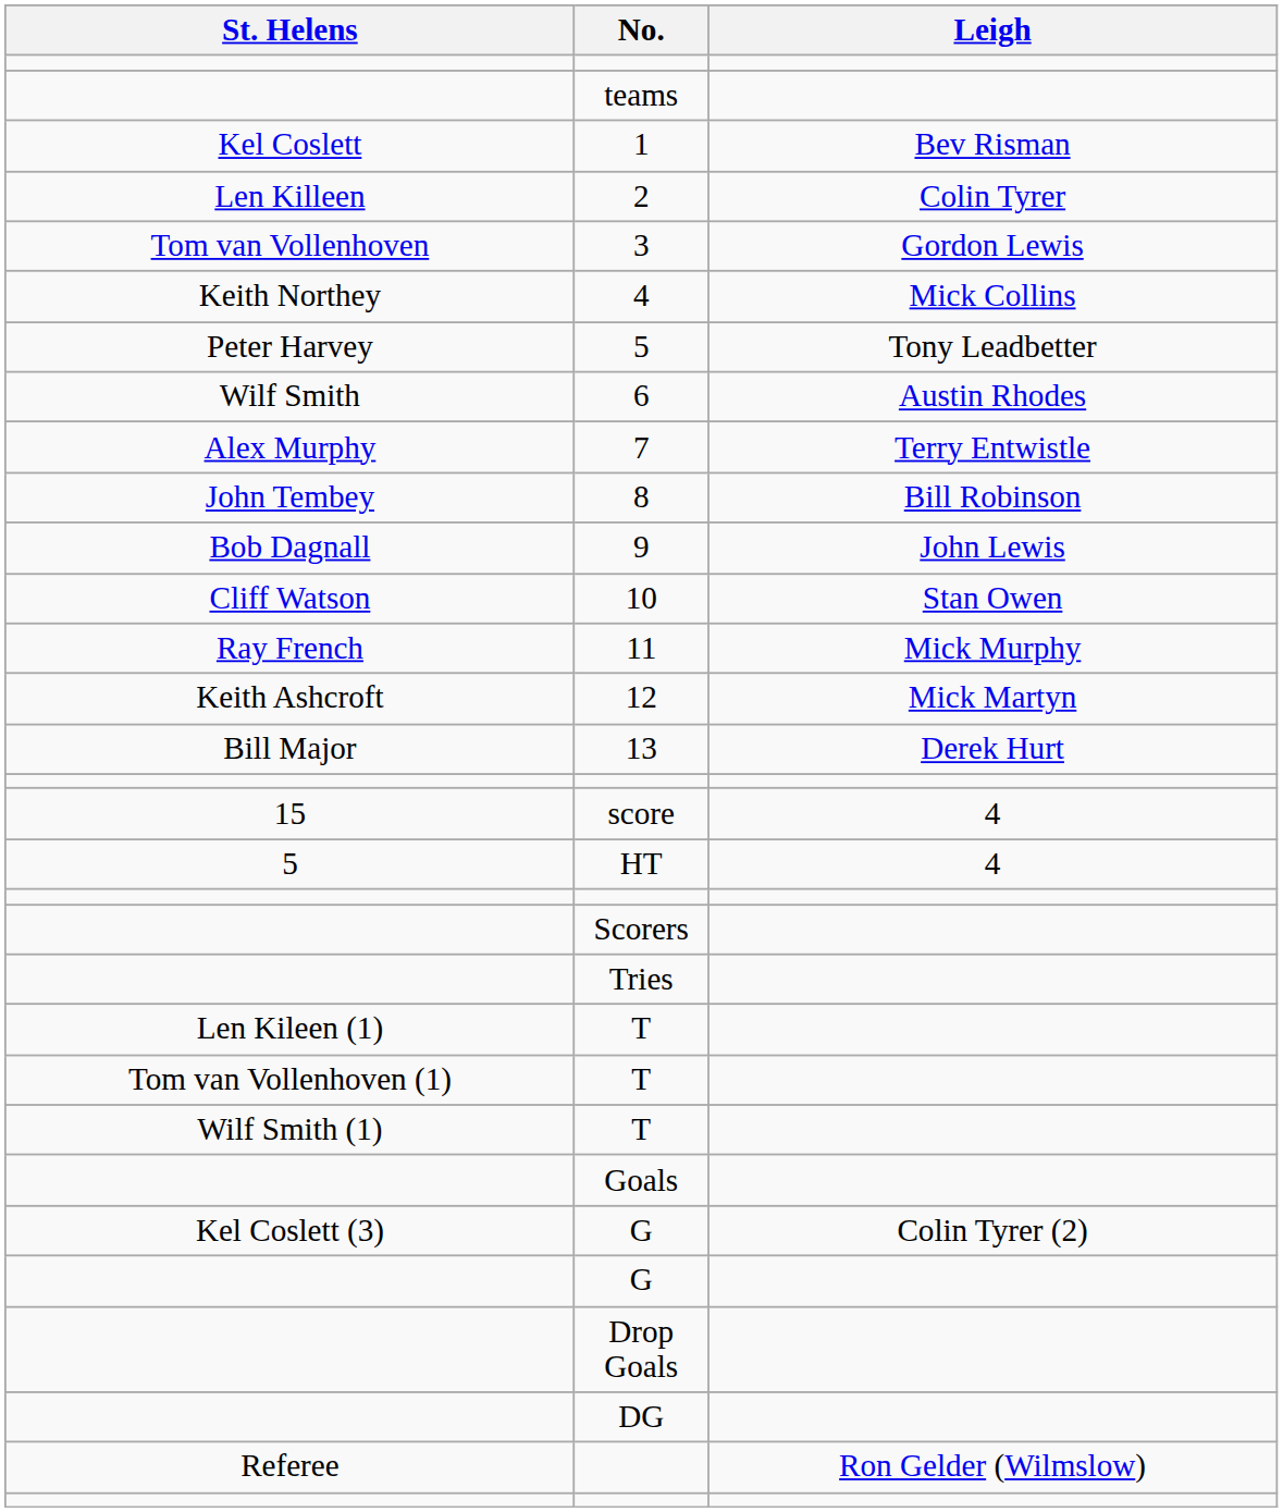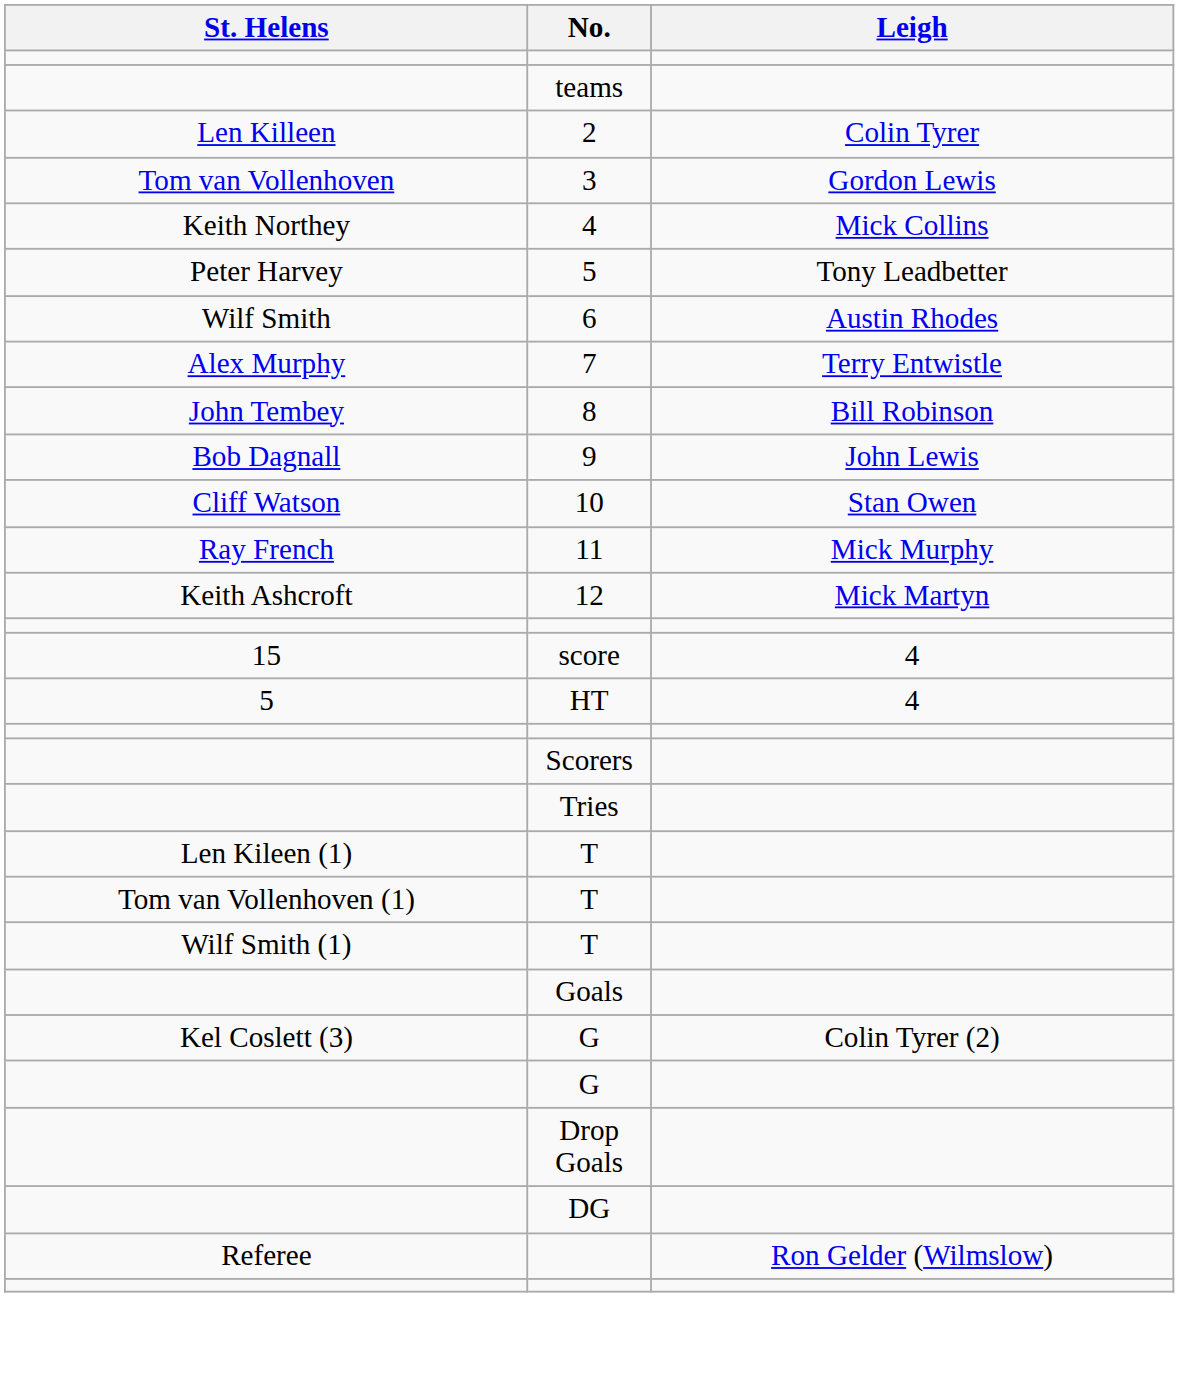 <table class="wikitable" style="text-align:center;">
 <tr>
 <th width=280 abbr="St Helens"><a href='#'>St. Helens</a></th>
 <th width=60 abbr="Number">No.</th>
 <th width=280 abbr="Leigh"><a href='#'>Leigh</a></th>
 </tr>
 <tr>
 <td></td>
 <td></td>
 <td></td>
 </tr>
 <tr>
 <td></td>
 <td>teams</td>
 <td></td>
-</tr>
-<tr>
-<td><a href='#'>Kel Coslett</a></td>
-<td>1</td>
-<td><a href='#'>Bev Risman</a></td>
 </tr>
 <tr>
 <td><a href='#'>Len Killeen</a></td>
 <td>2</td>
 <td><a href='#'>Colin Tyrer</a></td>
 </tr>
 <tr>
 <td><a href='#'>Tom van Vollenhoven</a></td>
 <td>3</td>
 <td><a href='#'>Gordon Lewis</a></td>
 </tr>
 <tr>
 <td>Keith Northey </td>
 <td>4</td>
 <td><a href='#'>Mick Collins</a></td>
 </tr>
 <tr>
 <td>Peter Harvey </td>
 <td>5</td>
 <td>Tony Leadbetter</td>
 </tr>
 <tr>
 <td>Wilf Smith </td>
 <td>6</td>
 <td><a href='#'>Austin Rhodes</a></td>
 </tr>
 <tr>
 <td><a href='#'>Alex Murphy</a></td>
 <td>7</td>
 <td><a href='#'>Terry Entwistle</a></td>
 </tr>
 <tr>
 <td><a href='#'>John Tembey</a></td>
 <td>8</td>
 <td><a href='#'>Bill Robinson</a></td>
 </tr>
 <tr>
 <td><a href='#'>Bob Dagnall</a></td>
 <td>9</td>
 <td><a href='#'>John Lewis</a></td>
 </tr>
 <tr>
 <td><a href='#'>Cliff Watson</a></td>
 <td>10</td>
 <td><a href='#'>Stan Owen</a></td>
 </tr>
 <tr>
 <td><a href='#'>Ray French</a></td>
 <td>11</td>
 <td><a href='#'>Mick Murphy</a></td>
 </tr>
 <tr>
 <td>Keith Ashcroft </td>
 <td>12</td>
 <td><a href='#'>Mick Martyn</a></td>
-</tr>
-<tr>
-<td>Bill Major </td>
-<td>13</td>
-<td><a href='#'>Derek Hurt</a></td>
 </tr>
 <tr>
 <td></td>
 <td></td>
 <td></td>
 </tr>
 <tr>
 <td>15</td>
 <td>score</td>
 <td>4</td>
 </tr>
 <tr>
 <td>5</td>
 <td>HT</td>
 <td>4</td>
 </tr>
 <tr>
 <td></td>
 <td></td>
 <td></td>
 </tr>
 <tr>
 <td></td>
 <td>Scorers</td>
 <td></td>
 </tr>
 <tr>
 <td></td>
 <td>Tries</td>
 <td></td>
 </tr>
 <tr>
 <td>Len Kileen (1)</td>
 <td>T</td>
 <td></td>
 </tr>
 <tr>
 <td>Tom van Vollenhoven (1)</td>
 <td>T</td>
 <td></td>
 </tr>
 <tr>
 <td>Wilf Smith (1)</td>
 <td>T</td>
 <td></td>
 </tr>
 <tr>
 <td></td>
 <td>Goals</td>
 <td></td>
 </tr>
 <tr>
 <td>Kel Coslett (3)</td>
 <td>G</td>
 <td>Colin Tyrer (2)</td>
 </tr>
 <tr>
 <td></td>
 <td>G</td>
 <td></td>
 </tr>
 <tr>
 <td></td>
 <td>Drop Goals</td>
 <td></td>
 </tr>
 <tr>
 <td></td>
 <td>DG</td>
 <td></td>
 </tr>
 <tr>
 <td>Referee</td>
 <td></td>
 <td><a href='#'>Ron Gelder</a> (<a href='#'>Wilmslow</a>)</td>
 </tr>
 <tr>
 <td></td>
 <td></td>
 <td></td>
 </tr>
 </table>
